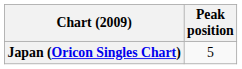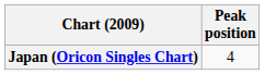 <table class="wikitable sortable plainrowheaders" style="text-align:center">
 <tr>
 <th scope="col">Chart (2009)</th>
 <th scope="col">Peak<br> position</th>
 </tr>
 <tr>
 <th scope="row">Japan (<a href='#'>Oricon Singles Chart</a>)</th>
-<td>5</td>
+<td>4</td>
 </tr>
 </table>
